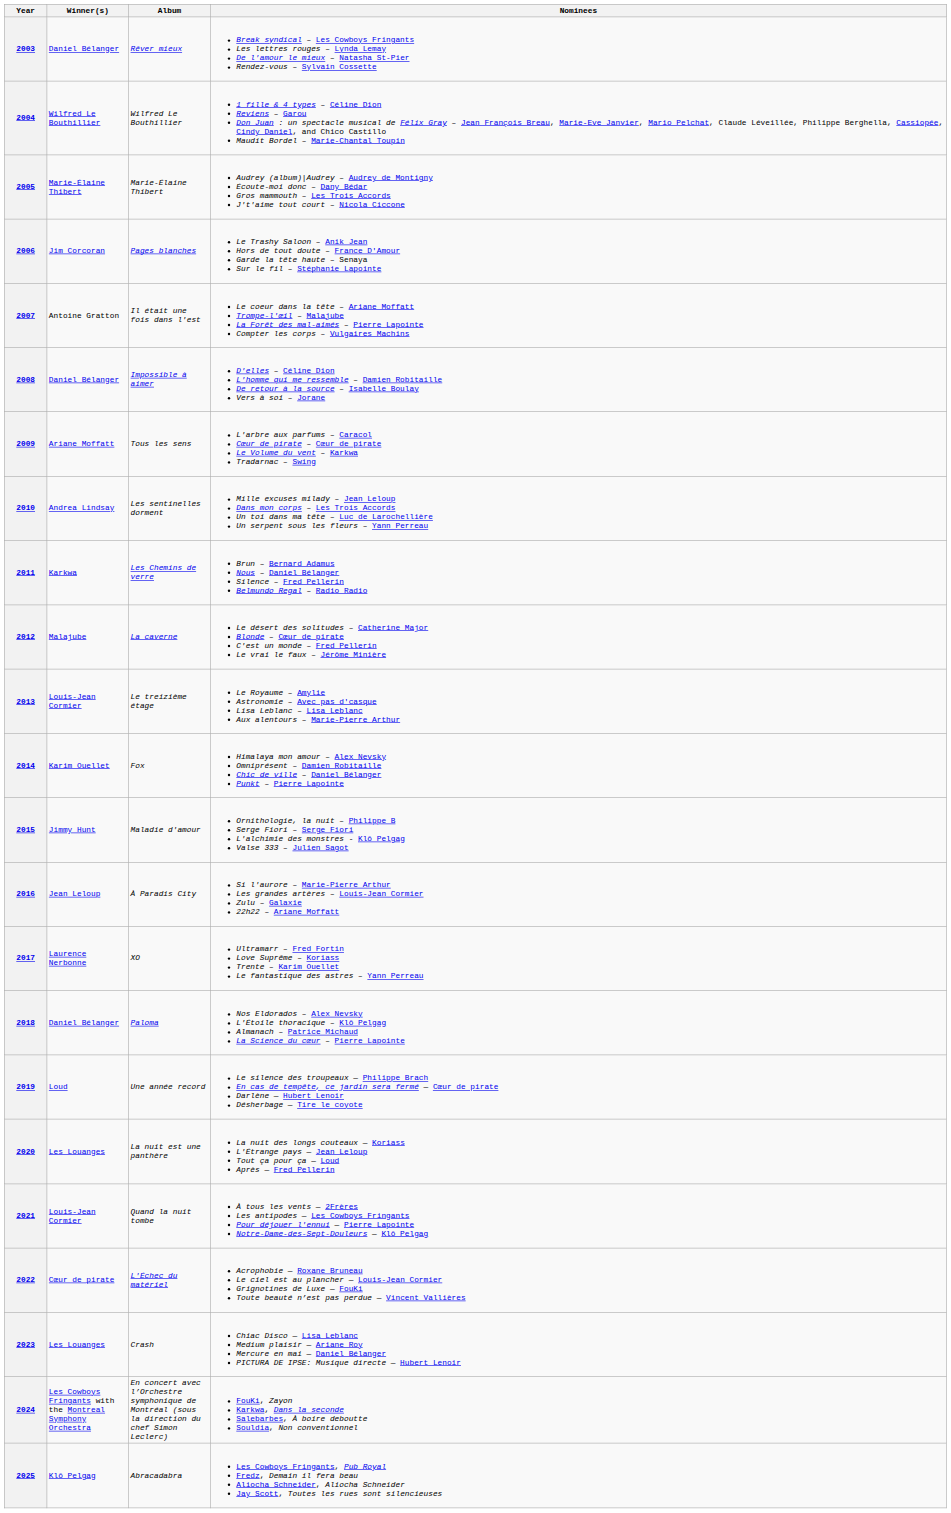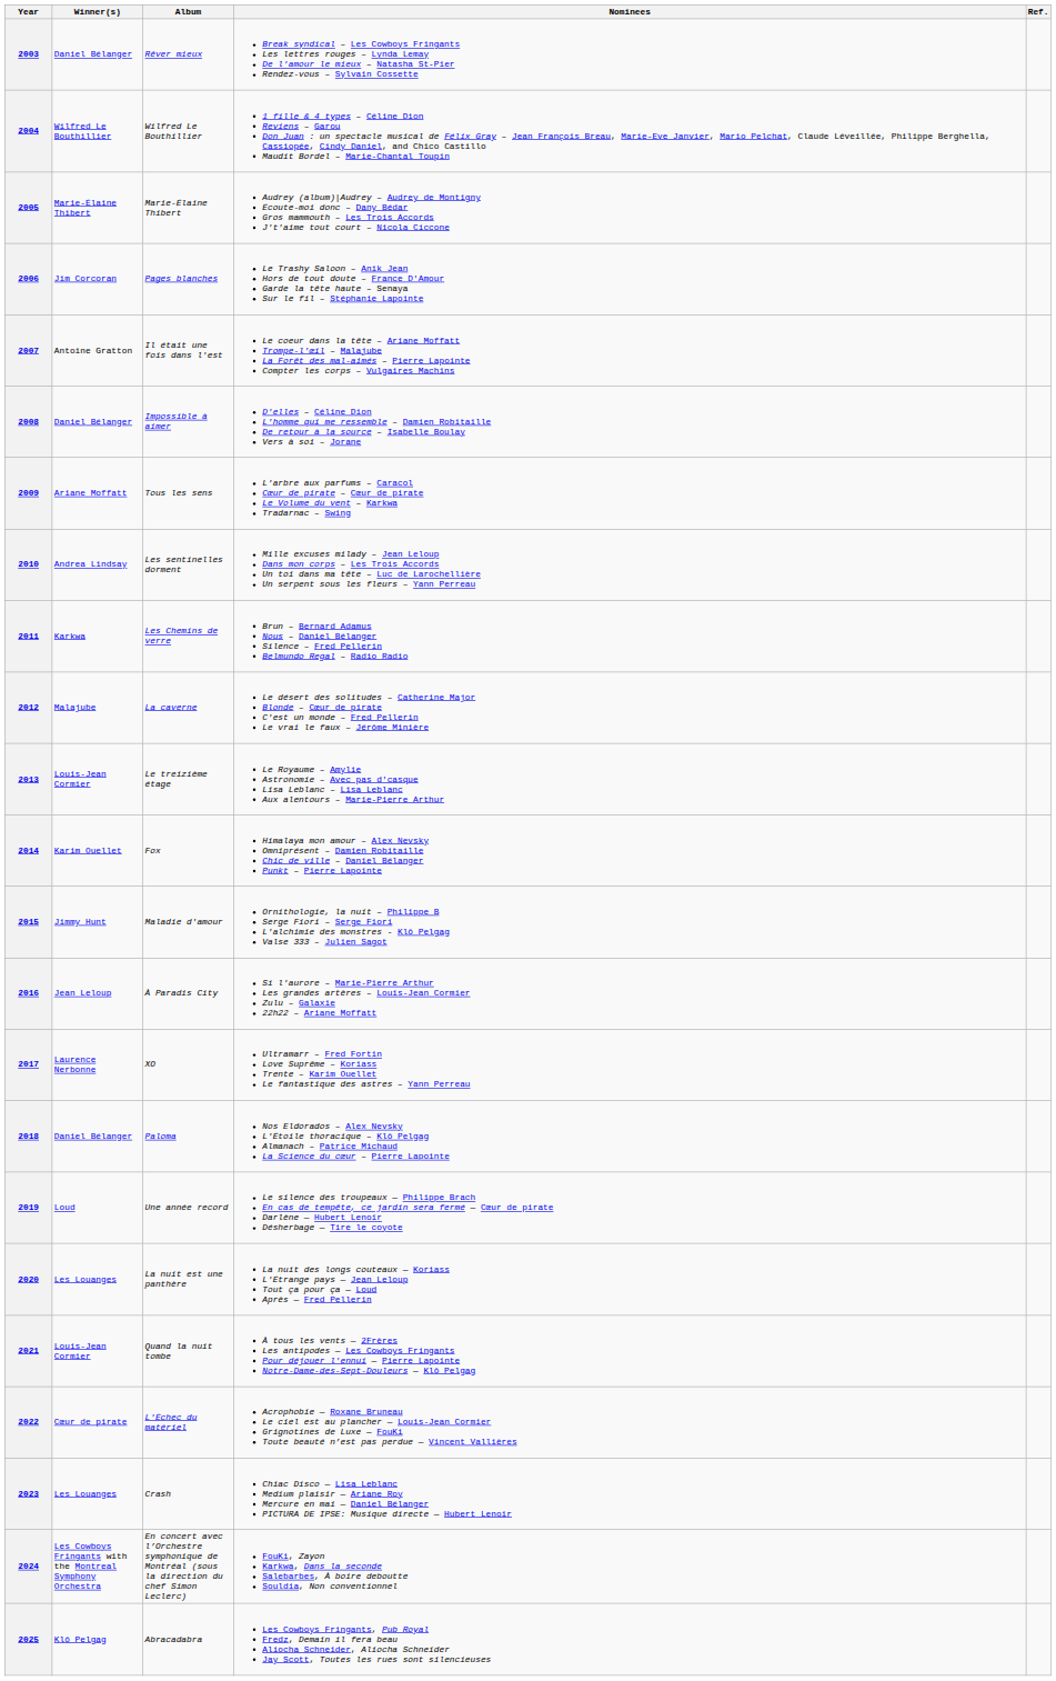 <table class="wikitable sortable">
 <tr>
 <th scope="col" style="width:5em;">Year</th>
 <th scope="col" style="width:10em;">Winner(s)</th>
 <th scope="col" style="width:10em;">Album</th>
 <th scope="col" class="unsortable">Nominees</th>
+<th scope="col" class="unsortable">Ref.</th>
 </tr>
 <tr>
 <th scope="row"><a href='#'>2003</a></th>
 <td><a href='#'>Daniel Bélanger</a></td>
 <td><em><a href='#'>Rêver mieux</a></em></td>
 <td><br><ul><li><em><a href='#'>Break syndical</a></em> – <a href='#'>Les Cowboys Fringants</a></li><li><em>Les lettres rouges</em> – <a href='#'>Lynda Lemay</a></li><li><em><a href='#'>De l'amour le mieux</a></em> – <a href='#'>Natasha St-Pier</a></li><li><em>Rendez-vous</em> – <a href='#'>Sylvain Cossette</a></li></ul></td>
+<td align="center"></td>
 </tr>
 <tr>
 <th scope="row"><a href='#'>2004</a></th>
 <td><a href='#'>Wilfred Le Bouthillier</a></td>
 <td><em>Wilfred Le Bouthillier</em></td>
 <td><br><ul><li><em><a href='#'>1 fille & 4 types</a></em> – <a href='#'>Céline Dion</a></li><li><em><a href='#'>Reviens</a></em> – <a href='#'>Garou</a></li><li><em><a href='#'>Don Juan</a> : un spectacle musical de <a href='#'>Félix Gray</a></em> – <a href='#'>Jean François Breau</a>, <a href='#'>Marie-Eve Janvier</a>, <a href='#'>Mario Pelchat</a>, Claude Léveillée, Philippe Berghella, <a href='#'>Cassiopée</a>, <a href='#'>Cindy Daniel</a>, and Chico Castillo</li><li><em>Maudit Bordel</em> – <a href='#'>Marie-Chantal Toupin</a></li></ul></td>
+<td align="center"></td>
 </tr>
 <tr>
 <th scope="row"><a href='#'>2005</a></th>
 <td><a href='#'>Marie-Élaine Thibert</a></td>
 <td><em>Marie-Élaine Thibert</em></td>
 <td><br><ul><li><em>Audrey (album)|Audrey</em> – <a href='#'>Audrey de Montigny</a></li><li><em>Écoute-moi donc</em> – <a href='#'>Dany Bédar</a></li><li><em>Gros mammouth</em> – <a href='#'>Les Trois Accords</a></li><li><em>J't'aime tout court</em> – <a href='#'>Nicola Ciccone</a></li></ul></td>
+<td align="center"></td>
 </tr>
 <tr>
 <th scope="row"><a href='#'>2006</a></th>
 <td><a href='#'>Jim Corcoran</a></td>
 <td><em><a href='#'>Pages blanches</a></em></td>
 <td><br><ul><li><em>Le Trashy Saloon</em> – <a href='#'>Anik Jean</a></li><li><em>Hors de tout doute</em> – <a href='#'>France D'Amour</a></li><li><em>Garde la tête haute</em> – Senaya</li><li><em>Sur le fil</em> – <a href='#'>Stéphanie Lapointe</a></li></ul></td>
+<td align="center"></td>
 </tr>
 <tr>
 <th scope="row"><a href='#'>2007</a></th>
 <td>Antoine Gratton</td>
 <td><em>Il était une fois dans l'est</em></td>
 <td><br><ul><li><em>Le coeur dans la tête</em> – <a href='#'>Ariane Moffatt</a></li><li><em><a href='#'>Trompe-l'œil</a></em> – <a href='#'>Malajube</a></li><li><em><a href='#'>La Forêt des mal-aimés</a></em> – <a href='#'>Pierre Lapointe</a></li><li><em>Compter les corps</em> – <a href='#'>Vulgaires Machins</a></li></ul></td>
+<td align="center"></td>
 </tr>
 <tr>
 <th scope="row"><a href='#'>2008</a></th>
 <td><a href='#'>Daniel Bélanger</a></td>
 <td><em><a href='#'>Impossible à aimer</a></em></td>
 <td><br><ul><li><em><a href='#'>D'elles</a></em> – <a href='#'>Céline Dion</a></li><li><em><a href='#'>L'homme qui me ressemble</a></em> – <a href='#'>Damien Robitaille</a></li><li><em><a href='#'>De retour à la source</a></em> – <a href='#'>Isabelle Boulay</a></li><li><em>Vers à soi</em> – <a href='#'>Jorane</a></li></ul></td>
+<td align="center"></td>
 </tr>
 <tr>
 <th scope="row"><a href='#'>2009</a></th>
 <td><a href='#'>Ariane Moffatt</a></td>
 <td><em>Tous les sens</em></td>
 <td><br><ul><li><em>L'arbre aux parfums</em> – <a href='#'>Caracol</a></li><li><em><a href='#'>Cœur de pirate</a></em> – <a href='#'>Cœur de pirate</a></li><li><em><a href='#'>Le Volume du vent</a></em> – <a href='#'>Karkwa</a></li><li><em>Tradarnac</em> – <a href='#'>Swing</a></li></ul></td>
+<td align="center"></td>
 </tr>
 <tr>
 <th scope="row"><a href='#'>2010</a></th>
 <td><a href='#'>Andrea Lindsay</a></td>
 <td><em>Les sentinelles dorment</em></td>
 <td><br><ul><li><em>Mille excuses milady</em> – <a href='#'>Jean Leloup</a></li><li><em><a href='#'>Dans mon corps</a></em> – <a href='#'>Les Trois Accords</a></li><li><em>Un toi dans ma tête</em> – <a href='#'>Luc de Larochellière</a></li><li><em>Un serpent sous les fleurs</em> – <a href='#'>Yann Perreau</a></li></ul></td>
+<td align="center"></td>
 </tr>
 <tr>
 <th scope="row"><a href='#'>2011</a></th>
 <td><a href='#'>Karkwa</a></td>
 <td><em><a href='#'>Les Chemins de verre</a></em></td>
 <td><br><ul><li><em>Brun</em> – <a href='#'>Bernard Adamus</a></li><li><em><a href='#'>Nous</a></em> – <a href='#'>Daniel Bélanger</a></li><li><em>Silence</em> – <a href='#'>Fred Pellerin</a></li><li><em><a href='#'>Belmundo Regal</a></em> – <a href='#'>Radio Radio</a></li></ul></td>
+<td align="center"></td>
 </tr>
 <tr>
 <th scope="row"><a href='#'>2012</a></th>
 <td><a href='#'>Malajube</a></td>
 <td><em><a href='#'>La caverne</a></em></td>
 <td><br><ul><li><em>Le désert des solitudes</em> – <a href='#'>Catherine Major</a></li><li><em><a href='#'>Blonde</a></em> – <a href='#'>Cœur de pirate</a></li><li><em>C'est un monde</em> – <a href='#'>Fred Pellerin</a></li><li><em>Le vrai le faux</em> – <a href='#'>Jérôme Minière</a></li></ul></td>
+<td align="center"></td>
 </tr>
 <tr>
 <th scope="row"><a href='#'>2013</a></th>
 <td><a href='#'>Louis-Jean Cormier</a></td>
 <td><em>Le treizième étage</em></td>
 <td><br><ul><li><em>Le Royaume</em> – <a href='#'>Amylie</a></li><li><em>Astronomie</em> – <a href='#'>Avec pas d'casque</a></li><li><em>Lisa Leblanc</em> – <a href='#'>Lisa Leblanc</a></li><li><em>Aux alentours</em> – <a href='#'>Marie-Pierre Arthur</a></li></ul></td>
+<td align="center"></td>
 </tr>
 <tr>
 <th scope="row"><a href='#'>2014</a></th>
 <td><a href='#'>Karim Ouellet</a></td>
 <td><em>Fox</em></td>
 <td><br><ul><li><em>Himalaya mon amour</em> – <a href='#'>Alex Nevsky</a></li><li><em>Omniprésent</em> – <a href='#'>Damien Robitaille</a></li><li><em><a href='#'>Chic de ville</a></em> – <a href='#'>Daniel Bélanger</a></li><li><em><a href='#'>Punkt</a></em> – <a href='#'>Pierre Lapointe</a></li></ul></td>
+<td align="center"></td>
 </tr>
 <tr>
 <th scope="row"><a href='#'>2015</a></th>
 <td><a href='#'>Jimmy Hunt</a></td>
 <td><em>Maladie d'amour</em></td>
 <td><br><ul><li><em>Ornithologie, la nuit</em> – <a href='#'>Philippe B</a></li><li><em>Serge Fiori</em> – <a href='#'>Serge Fiori</a></li><li><em>L'alchimie des monstres</em> - <a href='#'>Klô Pelgag</a></li><li><em>Valse 333</em> – <a href='#'>Julien Sagot</a></li></ul></td>
+<td></td>
 </tr>
 <tr>
 <th scope="row"><a href='#'>2016</a></th>
 <td><a href='#'>Jean Leloup</a></td>
 <td><em>À Paradis City</em></td>
 <td><br><ul><li><em>Si l'aurore</em> – <a href='#'>Marie-Pierre Arthur</a></li><li><em>Les grandes artères</em> – <a href='#'>Louis-Jean Cormier</a></li><li><em>Zulu</em> – <a href='#'>Galaxie</a></li><li><em>22h22</em> – <a href='#'>Ariane Moffatt</a></li></ul></td>
+<td></td>
 </tr>
 <tr>
 <th scope="row"><a href='#'>2017</a></th>
 <td><a href='#'>Laurence Nerbonne</a></td>
 <td><em>XO</em></td>
 <td><br><ul><li><em>Ultramarr</em> – <a href='#'>Fred Fortin</a></li><li><em>Love Suprême</em> – <a href='#'>Koriass</a></li><li><em>Trente</em> – <a href='#'>Karim Ouellet</a></li><li><em>Le fantastique des astres</em> – <a href='#'>Yann Perreau</a></li></ul></td>
+<td></td>
 </tr>
 <tr>
 <th scope="row"><a href='#'>2018</a></th>
 <td><a href='#'>Daniel Bélanger</a></td>
 <td><em><a href='#'>Paloma</a></em></td>
 <td><br><ul><li><em>Nos Eldorados</em> – <a href='#'>Alex Nevsky</a></li><li><em>L'Étoile thoracique</em> – <a href='#'>Klô Pelgag</a></li><li><em>Almanach</em> – <a href='#'>Patrice Michaud</a></li><li><em><a href='#'>La Science du cœur</a></em> – <a href='#'>Pierre Lapointe</a></li></ul></td>
+<td></td>
 </tr>
 <tr>
 <th scope="row"><a href='#'>2019</a></th>
 <td><a href='#'>Loud</a></td>
 <td><em>Une année record</em></td>
 <td><br><ul><li><em>Le silence des troupeaux</em> — <a href='#'>Philippe Brach</a></li><li><em><a href='#'>En cas de tempête, ce jardin sera fermé</a></em> — <a href='#'>Cœur de pirate</a></li><li><em>Darlène</em> — <a href='#'>Hubert Lenoir</a></li><li><em>Désherbage</em> — <a href='#'>Tire le coyote</a></li></ul></td>
+<td></td>
 </tr>
 <tr>
 <th scope="row"><a href='#'>2020</a></th>
 <td><a href='#'>Les Louanges</a></td>
 <td><em>La nuit est une panthère</em></td>
 <td><br><ul><li><em>La nuit des longs couteaux</em> — <a href='#'>Koriass</a></li><li><em>L'Étrange pays</em> — <a href='#'>Jean Leloup</a></li><li><em>Tout ça pour ça</em> — <a href='#'>Loud</a></li><li><em>Après</em> — <a href='#'>Fred Pellerin</a></li></ul></td>
+<td></td>
 </tr>
 <tr>
 <th style="text-align:center;" scope="row"><a href='#'>2021</a></th>
 <td><a href='#'>Louis-Jean Cormier</a></td>
 <td><em>Quand la nuit tombe</em></td>
 <td><br><ul><li><em>À tous les vents</em> — <a href='#'>2Frères</a></li><li><em>Les antipodes</em> — <a href='#'>Les Cowboys Fringants</a></li><li><em><a href='#'>Pour déjouer l'ennui</a></em> — <a href='#'>Pierre Lapointe</a></li><li><em><a href='#'>Notre-Dame-des-Sept-Douleurs</a></em> — <a href='#'>Klô Pelgag</a></li></ul></td>
+<td align="center"></td>
 </tr>
 <tr>
 <th style="text-align:center;" scope="row"><a href='#'>2022</a></th>
 <td><a href='#'>Cœur de pirate</a></td>
 <td><em><a href='#'>L'Échec du matériel</a></em></td>
 <td><br><ul><li><em>Acrophobie</em> — <a href='#'>Roxane Bruneau</a></li><li><em>Le ciel est au plancher</em> — <a href='#'>Louis-Jean Cormier</a></li><li><em>Grignotines de Luxe</em> — <a href='#'>FouKi</a></li><li><em>Toute beauté n’est pas perdue</em> — <a href='#'>Vincent Vallières</a></li></ul></td>
+<td align="center"></td>
 </tr>
 <tr>
 <th scope="row"><a href='#'>2023</a></th>
 <td><a href='#'>Les Louanges</a></td>
 <td><em>Crash</em></td>
 <td><br><ul><li><em>Chiac Disco</em> — <a href='#'>Lisa Leblanc</a></li><li><em>Medium plaisir</em> — <a href='#'>Ariane Roy</a></li><li><em>Mercure en mai</em> — <a href='#'>Daniel Bélanger</a></li><li><em>PICTURA DE IPSE: Musique directe</em> — <a href='#'>Hubert Lenoir</a></li></ul></td>
+<td align="center"></td>
 </tr>
 <tr>
 <th scope="row"><a href='#'>2024</a></th>
 <td><a href='#'>Les Cowboys Fringants</a> with the <a href='#'>Montreal Symphony Orchestra</a></td>
 <td><em>En concert avec l’Orchestre symphonique de Montréal (sous la direction du chef Simon Leclerc)</em></td>
 <td><br><ul><li><a href='#'>FouKi</a>, <em>Zayon</em></li><li><a href='#'>Karkwa</a>, <em><a href='#'>Dans la seconde</a></em></li><li><a href='#'>Salebarbes</a>, <em>À boire deboutte</em></li><li><a href='#'>Souldia</a>, <em>Non conventionnel</em></li></ul></td>
+<td align="center"></td>
 </tr>
 <tr>
 <th scope="row"><a href='#'>2025</a></th>
 <td><a href='#'>Klô Pelgag</a></td>
 <td><em>Abracadabra</em></td>
 <td><br><ul><li><a href='#'>Les Cowboys Fringants</a>, <em><a href='#'>Pub Royal</a></em></li><li><a href='#'>Fredz</a>, <em>Demain il fera beau</em></li><li><a href='#'>Aliocha Schneider</a>, <em>Aliocha Schneider</em></li><li><a href='#'>Jay Scott</a>, <em>Toutes les rues sont silencieuses</em></li></ul></td>
+<td align="center"></td>
 </tr>
 </table>
